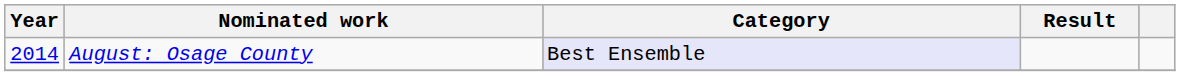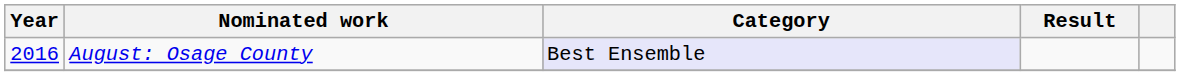 <table class="wikitable" style="width:85%;">
 <tr>
 <th width=5%>Year</th>
 <th style="width:40%;">Nominated work</th>
 <th style="width:40%;">Category</th>
 <th style="width:10%;">Result</th>
 <th width=3%></th>
 </tr>
 <tr>
-<td style="text-align:center;"><a href='#'>2014</a></td>
+<td style="text-align:center;"><a href='#'>2016</a></td>
 <td><em><a href='#'>August: Osage County</a></em></td>
 <td style="background: lavender;">Best Ensemble</td>
 <td></td>
 <td style="text-align:center;"></td>
 </tr>
 <tr>
 </tr>
 </table>
